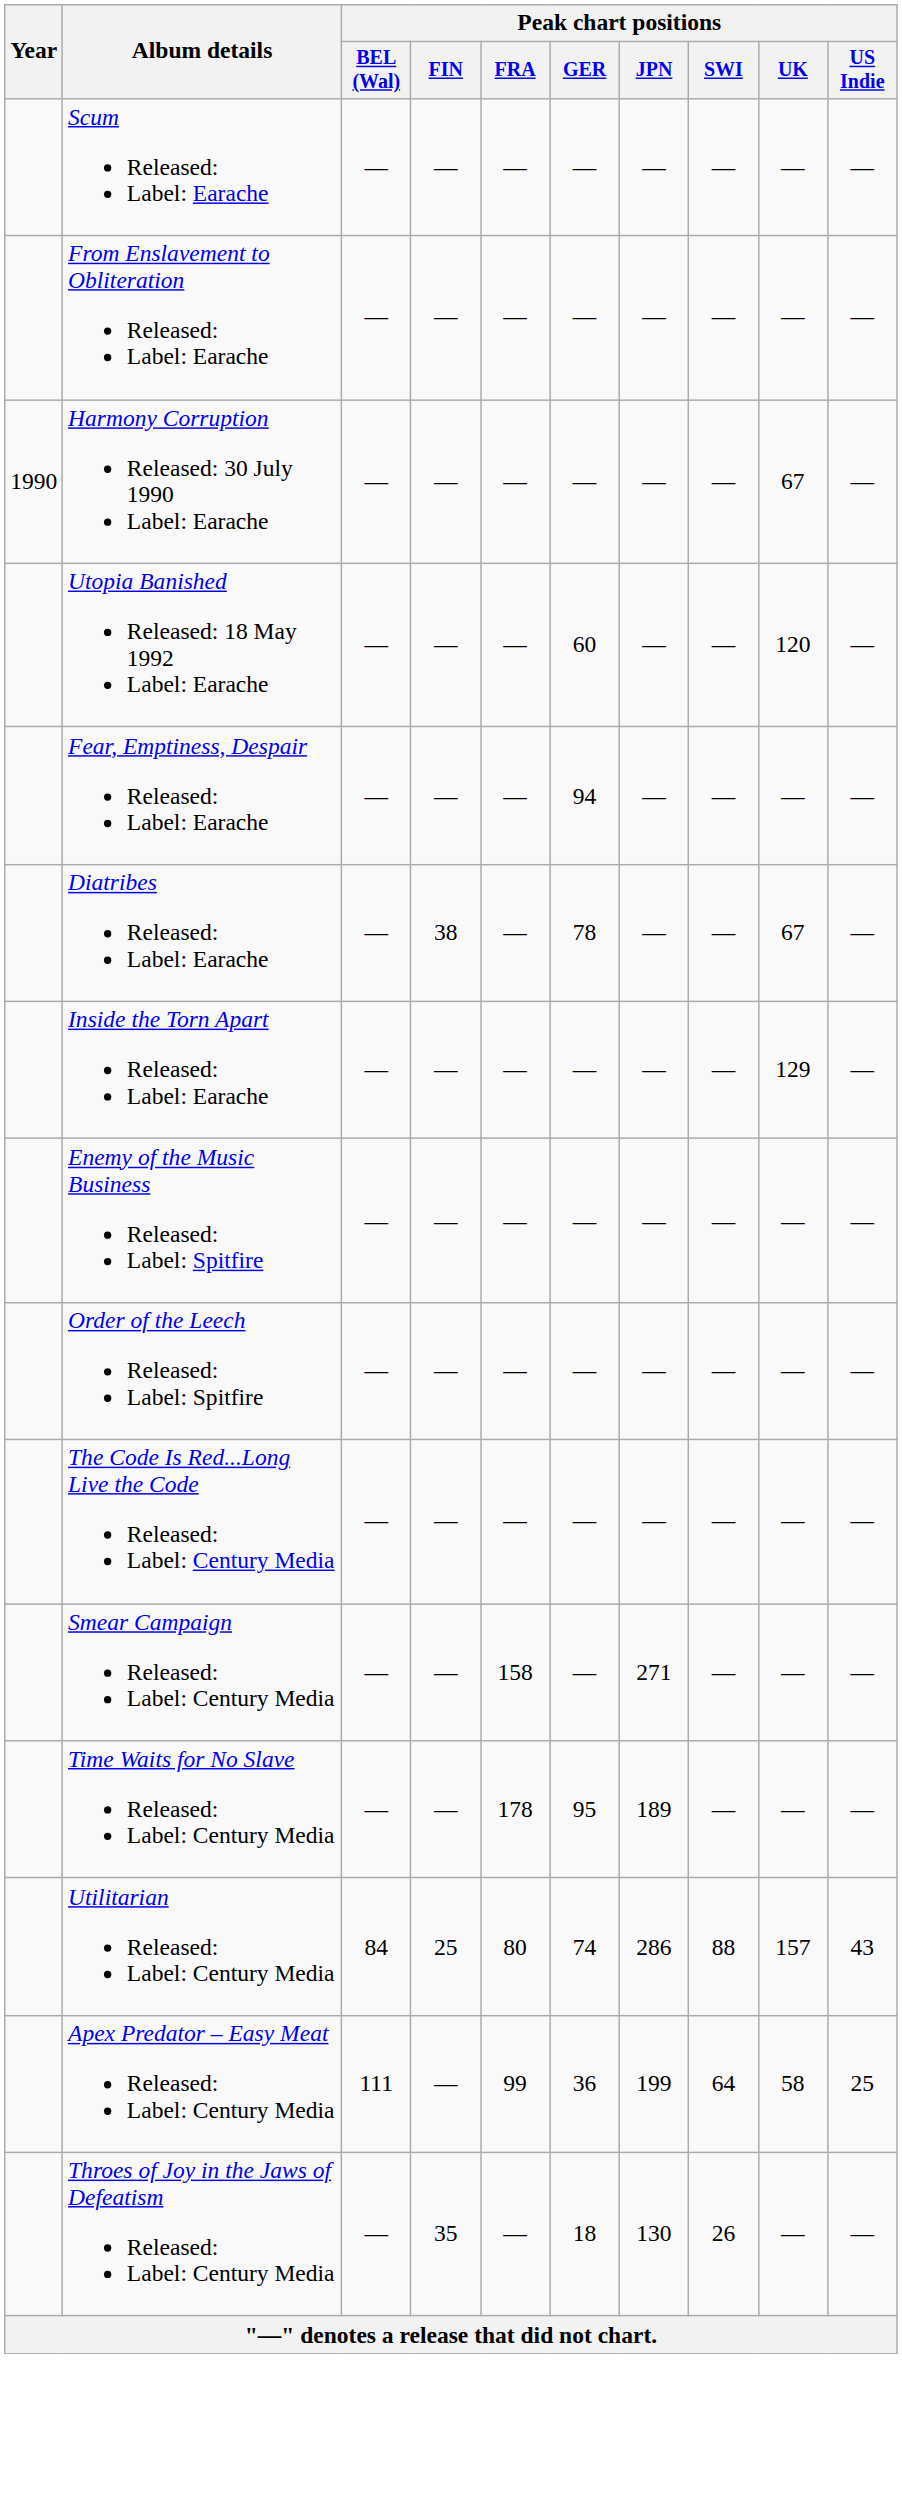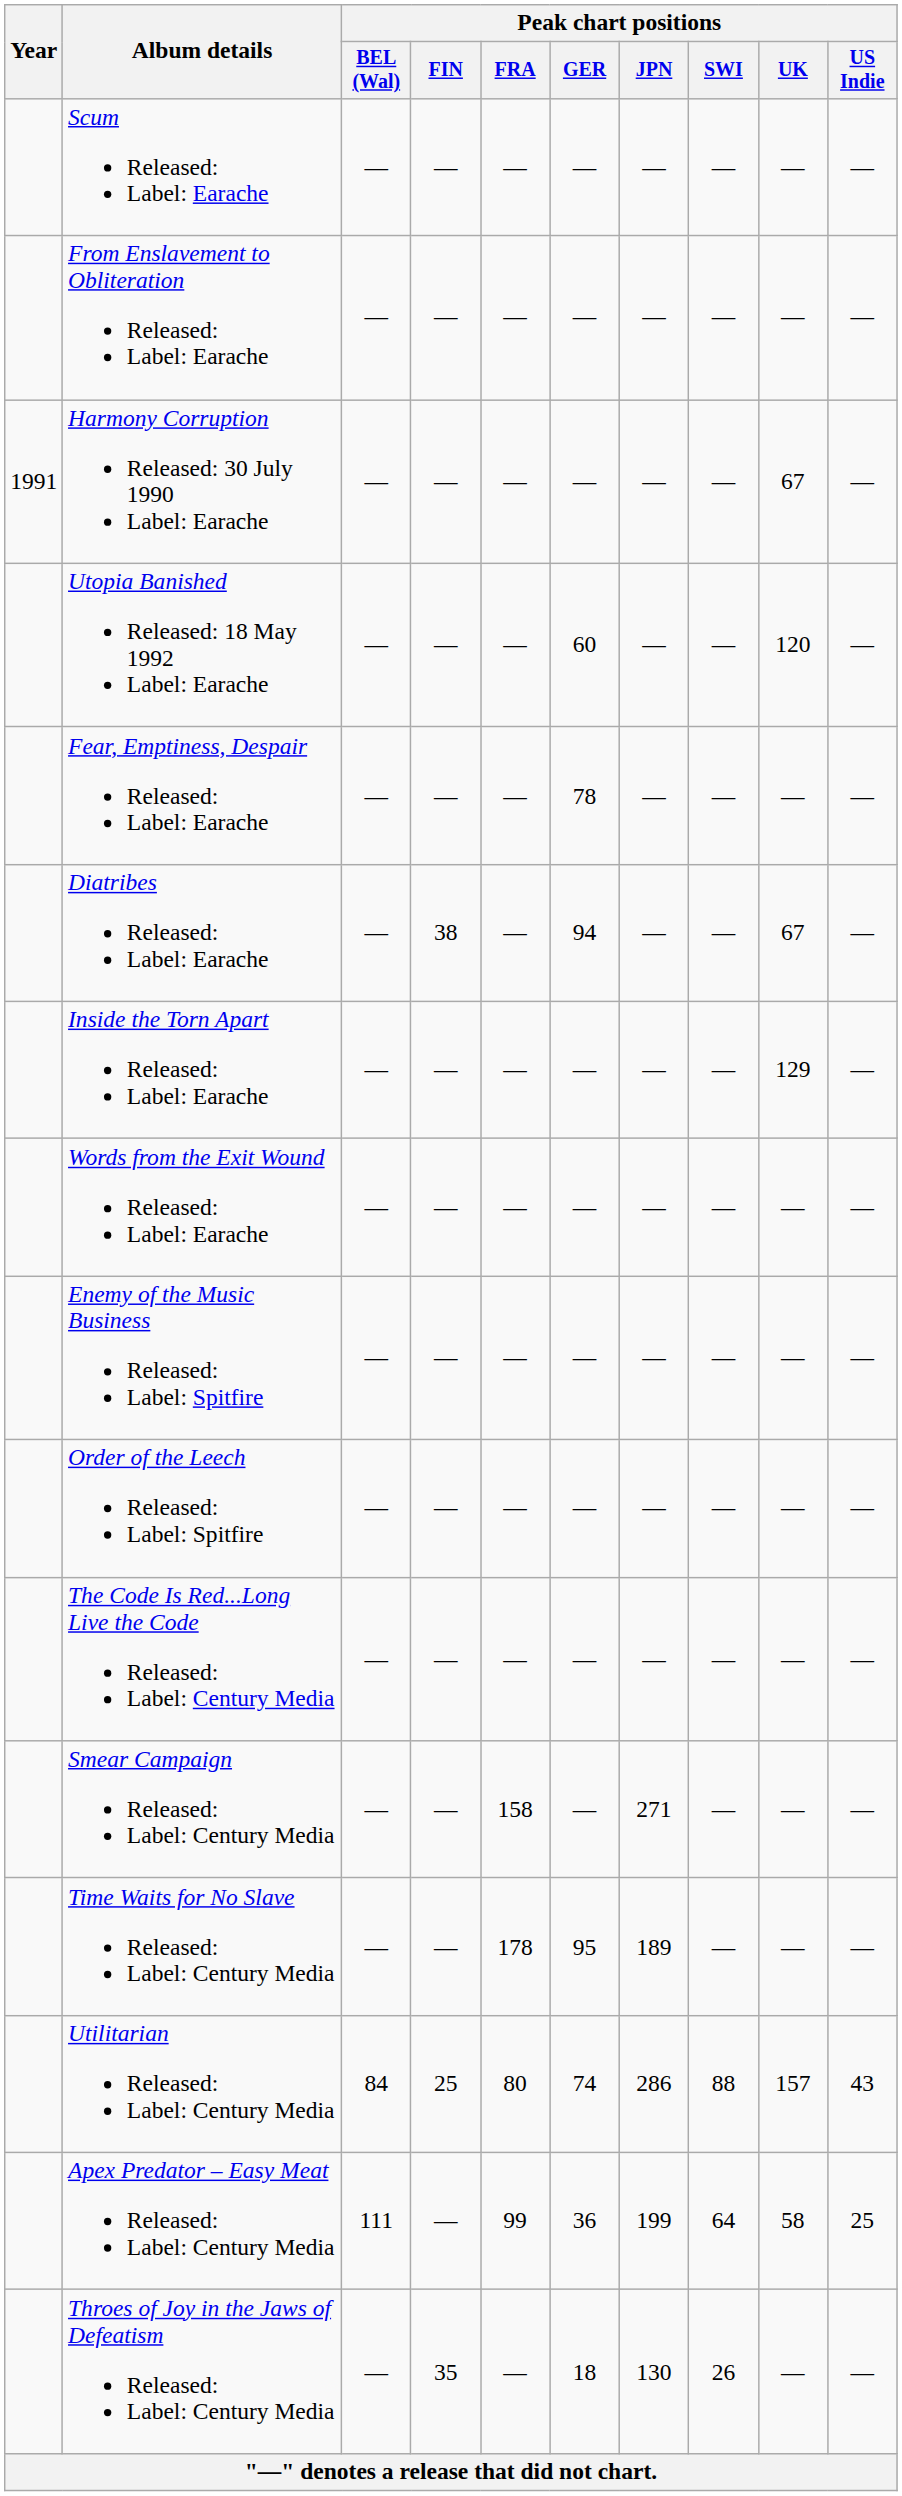 <table class="wikitable plainrowheaders sortable"  style="text-align:center;">
 <tr>
 <th rowspan="2">Year</th>
 <th rowspan="2">Album details</th>
 <th class="unsortable" colspan="8">Peak chart positions</th>
 </tr>
 <tr>
 <th style="width:3em;font-size:85%;" data-sort-type="number"><a href='#'>BEL<br>(Wal)</a><br></th>
 <th style="width:3em;font-size:85%;" data-sort-type="number"><a href='#'>FIN</a><br></th>
 <th style="width:3em;font-size:85%;" data-sort-type="number"><a href='#'>FRA</a><br></th>
 <th style="width:3em;font-size:85%;" data-sort-type="number"><a href='#'>GER</a><br></th>
 <th style="width:3em;font-size:85%;" data-sort-type="number"><a href='#'>JPN</a><br></th>
 <th style="width:3em;font-size:85%;" data-sort-type="number"><a href='#'>SWI</a><br></th>
 <th style="width:3em;font-size:85%;" data-sort-type="number"><a href='#'>UK</a><br></th>
 <th style="width:3em;font-size:85%;" data-sort-type="number"><a href='#'>US<br>Indie</a><br></th>
 </tr>
 <tr>
 <td align="center"></td>
 <td align=left><em><a href='#'>Scum</a></em><br><ul><li>Released: </li><li>Label: <a href='#'>Earache</a></li></ul></td>
 <td>—</td>
 <td>—</td>
 <td>—</td>
 <td>—</td>
 <td>—</td>
 <td>—</td>
 <td>—</td>
 <td>—</td>
 </tr>
 <tr>
 <td align="center"></td>
 <td align=left><em><a href='#'>From Enslavement to Obliteration</a></em><br><ul><li>Released: </li><li>Label: Earache</li></ul></td>
 <td>—</td>
 <td>—</td>
 <td>—</td>
 <td>—</td>
 <td>—</td>
 <td>—</td>
 <td>—</td>
 <td>—</td>
 </tr>
 <tr>
-<td align="center">1990</td>
+<td align="center">1991</td>
 <td align=left><em><a href='#'>Harmony Corruption</a></em><br><ul><li>Released: 30 July 1990</li><li>Label: Earache</li></ul></td>
 <td>—</td>
 <td>—</td>
 <td>—</td>
 <td>—</td>
 <td>—</td>
 <td>—</td>
 <td>67</td>
 <td>—</td>
 </tr>
 <tr>
 <td align="center"></td>
 <td align=left><em><a href='#'>Utopia Banished</a></em><br><ul><li>Released: 18 May 1992</li><li>Label: Earache</li></ul></td>
 <td>—</td>
 <td>—</td>
 <td>—</td>
 <td>60</td>
 <td>—</td>
 <td>—</td>
 <td>120<br></td>
 <td>—</td>
 </tr>
 <tr>
 <td align="center"></td>
 <td align=left><em><a href='#'>Fear, Emptiness, Despair</a></em><br><ul><li>Released: </li><li>Label: Earache</li></ul></td>
 <td>—</td>
 <td>—</td>
 <td>—</td>
-<td>94</td>
+<td>78</td>
 <td>—</td>
 <td>—</td>
 <td>—</td>
 <td>—</td>
 </tr>
 <tr>
 <td align="center"></td>
 <td align=left><em><a href='#'>Diatribes</a></em><br><ul><li>Released: </li><li>Label: Earache</li></ul></td>
 <td>—</td>
 <td>38</td>
 <td>—</td>
-<td>78</td>
+<td>94</td>
 <td>—</td>
 <td>—</td>
 <td>67</td>
 <td>—</td>
 </tr>
 <tr>
 <td align="center"></td>
 <td align=left><em><a href='#'>Inside the Torn Apart</a></em><br><ul><li>Released: </li><li>Label: Earache</li></ul></td>
 <td>—</td>
 <td>—</td>
 <td>—</td>
 <td>—</td>
 <td>—</td>
 <td>—</td>
 <td>129<br></td>
+<td>—</td>
+</tr>
+<tr>
+<td align="center"></td>
+<td align=left><em><a href='#'>Words from the Exit Wound</a></em><br><ul><li>Released: </li><li>Label: Earache</li></ul></td>
+<td>—</td>
+<td>—</td>
+<td>—</td>
+<td>—</td>
+<td>—</td>
+<td>—</td>
+<td>—</td>
 <td>—</td>
 </tr>
 <tr>
 <td align="center"></td>
 <td align=left><em><a href='#'>Enemy of the Music Business</a></em><br><ul><li>Released: </li><li>Label: <a href='#'>Spitfire</a></li></ul></td>
 <td>—</td>
 <td>—</td>
 <td>—</td>
 <td>—</td>
 <td>—</td>
 <td>—</td>
 <td>—</td>
 <td>—</td>
 </tr>
 <tr>
 <td align="center"></td>
 <td align=left><em><a href='#'>Order of the Leech</a></em><br><ul><li>Released: </li><li>Label: Spitfire</li></ul></td>
 <td>—</td>
 <td>—</td>
 <td>—</td>
 <td>—</td>
 <td>—</td>
 <td>—</td>
 <td>—</td>
 <td>—</td>
 </tr>
 <tr>
 <td align="center"></td>
 <td align=left><em><a href='#'>The Code Is Red...Long Live the Code</a></em><br><ul><li>Released: </li><li>Label: <a href='#'>Century Media</a></li></ul></td>
 <td>—</td>
 <td>—</td>
 <td>—</td>
 <td>—</td>
 <td>—</td>
 <td>—</td>
 <td>—</td>
 <td>—</td>
 </tr>
 <tr>
 <td align="center"></td>
 <td align=left><em><a href='#'>Smear Campaign</a></em><br><ul><li>Released: </li><li>Label: Century Media</li></ul></td>
 <td>—</td>
 <td>—</td>
 <td>158</td>
 <td>—</td>
 <td>271</td>
 <td>—</td>
 <td>—</td>
 <td>—</td>
 </tr>
 <tr>
 <td align="center"></td>
 <td align=left><em><a href='#'>Time Waits for No Slave</a></em><br><ul><li>Released: </li><li>Label: Century Media</li></ul></td>
 <td>—</td>
 <td>—</td>
 <td>178</td>
 <td>95</td>
 <td>189</td>
 <td>—</td>
 <td>—</td>
 <td>—</td>
 </tr>
 <tr>
 <td align="center"></td>
 <td align=left><em><a href='#'>Utilitarian</a></em><br><ul><li>Released: </li><li>Label: Century Media</li></ul></td>
 <td>84</td>
 <td>25</td>
 <td>80</td>
 <td>74</td>
 <td>286</td>
 <td>88</td>
 <td>157<br></td>
 <td>43</td>
 </tr>
 <tr>
 <td align="center"></td>
 <td align=left><em><a href='#'>Apex Predator – Easy Meat</a></em><br><ul><li>Released: </li><li>Label: Century Media</li></ul></td>
 <td>111</td>
 <td>—</td>
 <td>99</td>
 <td>36</td>
 <td>199</td>
 <td>64</td>
 <td>58</td>
 <td>25</td>
 </tr>
 <tr>
 <td align="center"></td>
 <td align=left><em><a href='#'>Throes of Joy in the Jaws of Defeatism</a></em><br><ul><li>Released: </li><li>Label: Century Media</li></ul></td>
 <td>—</td>
 <td>35<br></td>
 <td>—</td>
 <td>18</td>
 <td>130</td>
 <td>26</td>
 <td>—</td>
 <td>—</td>
 </tr>
 <tr>
 <th colspan="10" style="text-align:center; font-size=85%">"—" denotes a release that did not chart.</th>
 </tr>
 </table>
